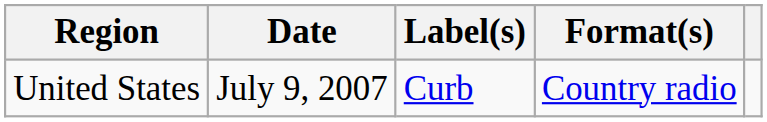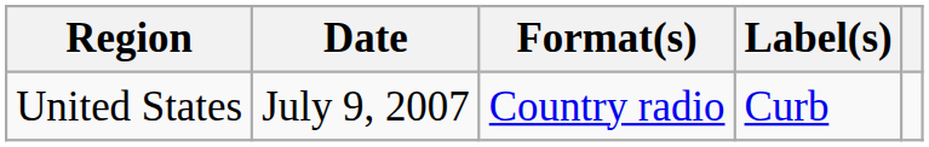 <table class="wikitable">
 <tr>
 <th>Region</th>
 <th>Date</th>
+<th>Format(s)</th>
 <th>Label(s)</th>
-<th>Format(s)</th>
 <th></th>
 </tr>
 <tr>
 <td>United States</td>
 <td>July 9, 2007</td>
+<td><a href='#'>Country radio</a></td>
 <td><a href='#'>Curb</a></td>
-<td><a href='#'>Country radio</a></td>
 <td></td>
 </tr>
 </table>
